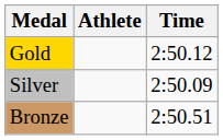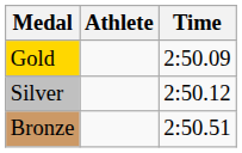 <table class="wikitable">
 <tr>
 <th>Medal</th>
 <th>Athlete</th>
 <th>Time</th>
 </tr>
 <tr>
 <td bgcolor="gold">Gold</td>
 <td></td>
-<td>2:50.12</td>
+<td>2:50.09</td>
 </tr>
 <tr>
 <td bgcolor="silver">Silver</td>
 <td></td>
-<td>2:50.09</td>
+<td>2:50.12</td>
 </tr>
 <tr>
 <td bgcolor="CC9966">Bronze</td>
 <td></td>
 <td>2:50.51</td>
 </tr>
 </table>
